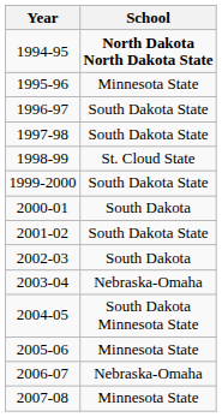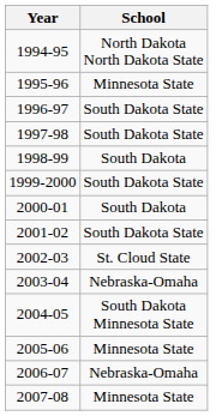 <table class="wikitable" style="text-align:center">
 <tr>
 <th>Year</th>
 <th>School</th>
 </tr>
 <tr>
 <td>1994-95</td>
-<td><strong>North Dakota<br>North Dakota State</strong></td>
+<td>North Dakota<br>North Dakota State</td>
 </tr>
 <tr>
 <td>1995-96</td>
 <td>Minnesota State</td>
 </tr>
 <tr>
 <td>1996-97</td>
 <td>South Dakota State</td>
 </tr>
 <tr>
 <td>1997-98</td>
 <td>South Dakota State</td>
 </tr>
 <tr>
 <td>1998-99</td>
-<td>St. Cloud State</td>
+<td>South Dakota</td>
 </tr>
 <tr>
 <td>1999-2000</td>
 <td>South Dakota State</td>
 </tr>
 <tr>
 <td>2000-01</td>
 <td>South Dakota</td>
 </tr>
 <tr>
 <td>2001-02</td>
 <td>South Dakota State</td>
 </tr>
 <tr>
 <td>2002-03</td>
-<td>South Dakota</td>
+<td>St. Cloud State</td>
 </tr>
 <tr>
 <td>2003-04</td>
 <td>Nebraska-Omaha</td>
 </tr>
 <tr>
 <td>2004-05</td>
 <td>South Dakota<br>Minnesota State</td>
 </tr>
 <tr>
 <td>2005-06</td>
 <td>Minnesota State</td>
 </tr>
 <tr>
 <td>2006-07</td>
 <td>Nebraska-Omaha</td>
 </tr>
 <tr>
 <td>2007-08</td>
 <td>Minnesota State</td>
 </tr>
 </table>
